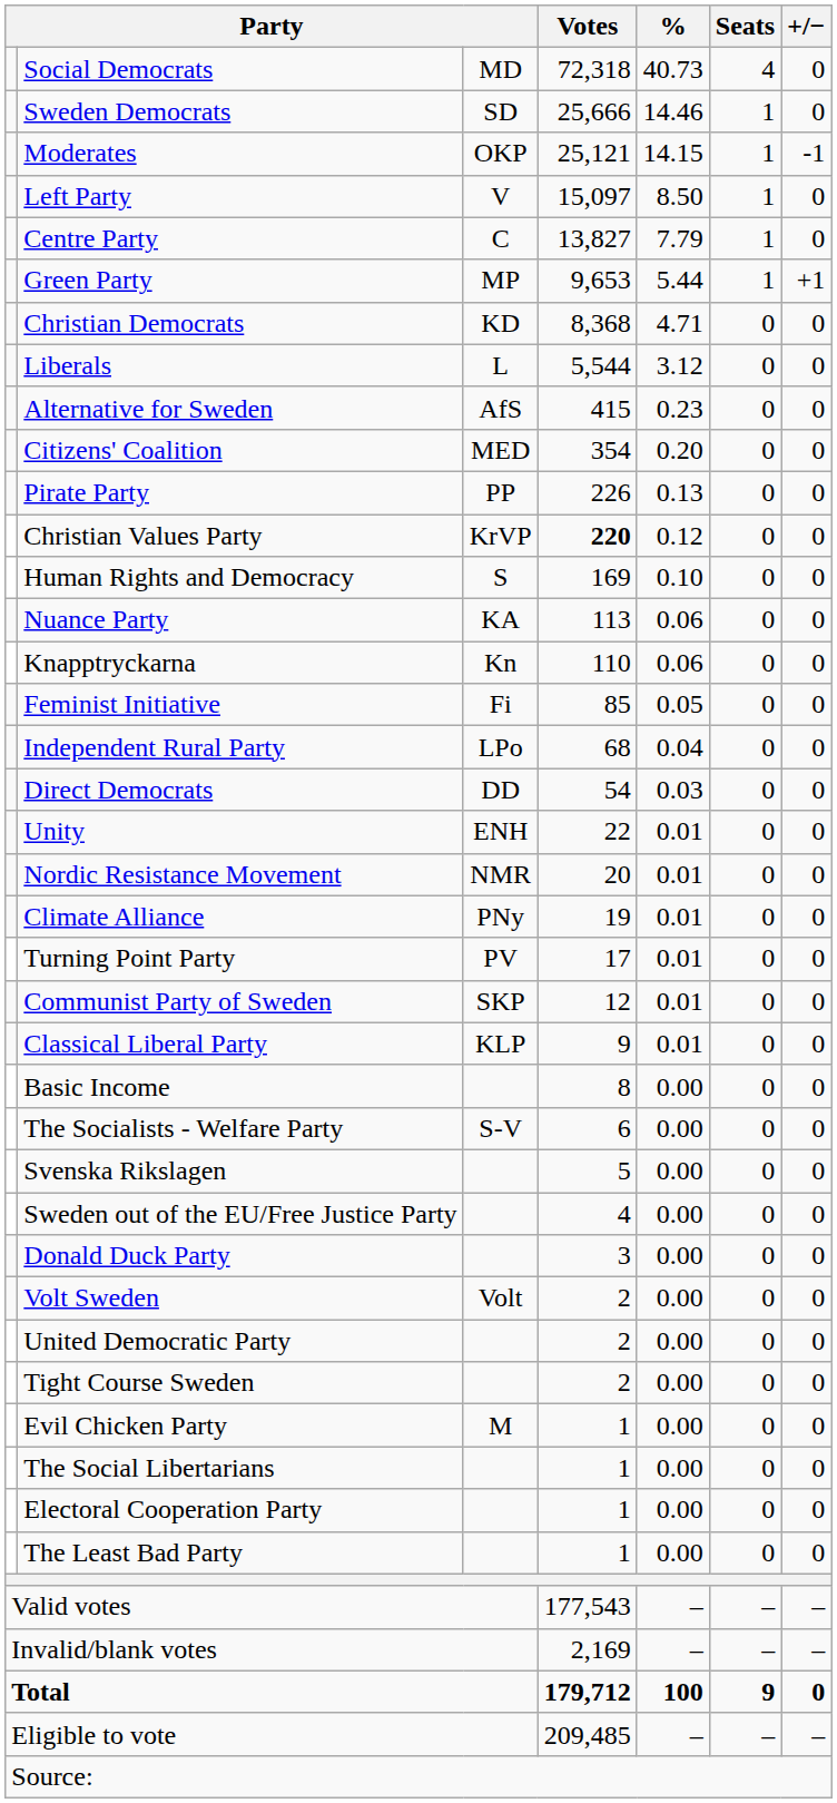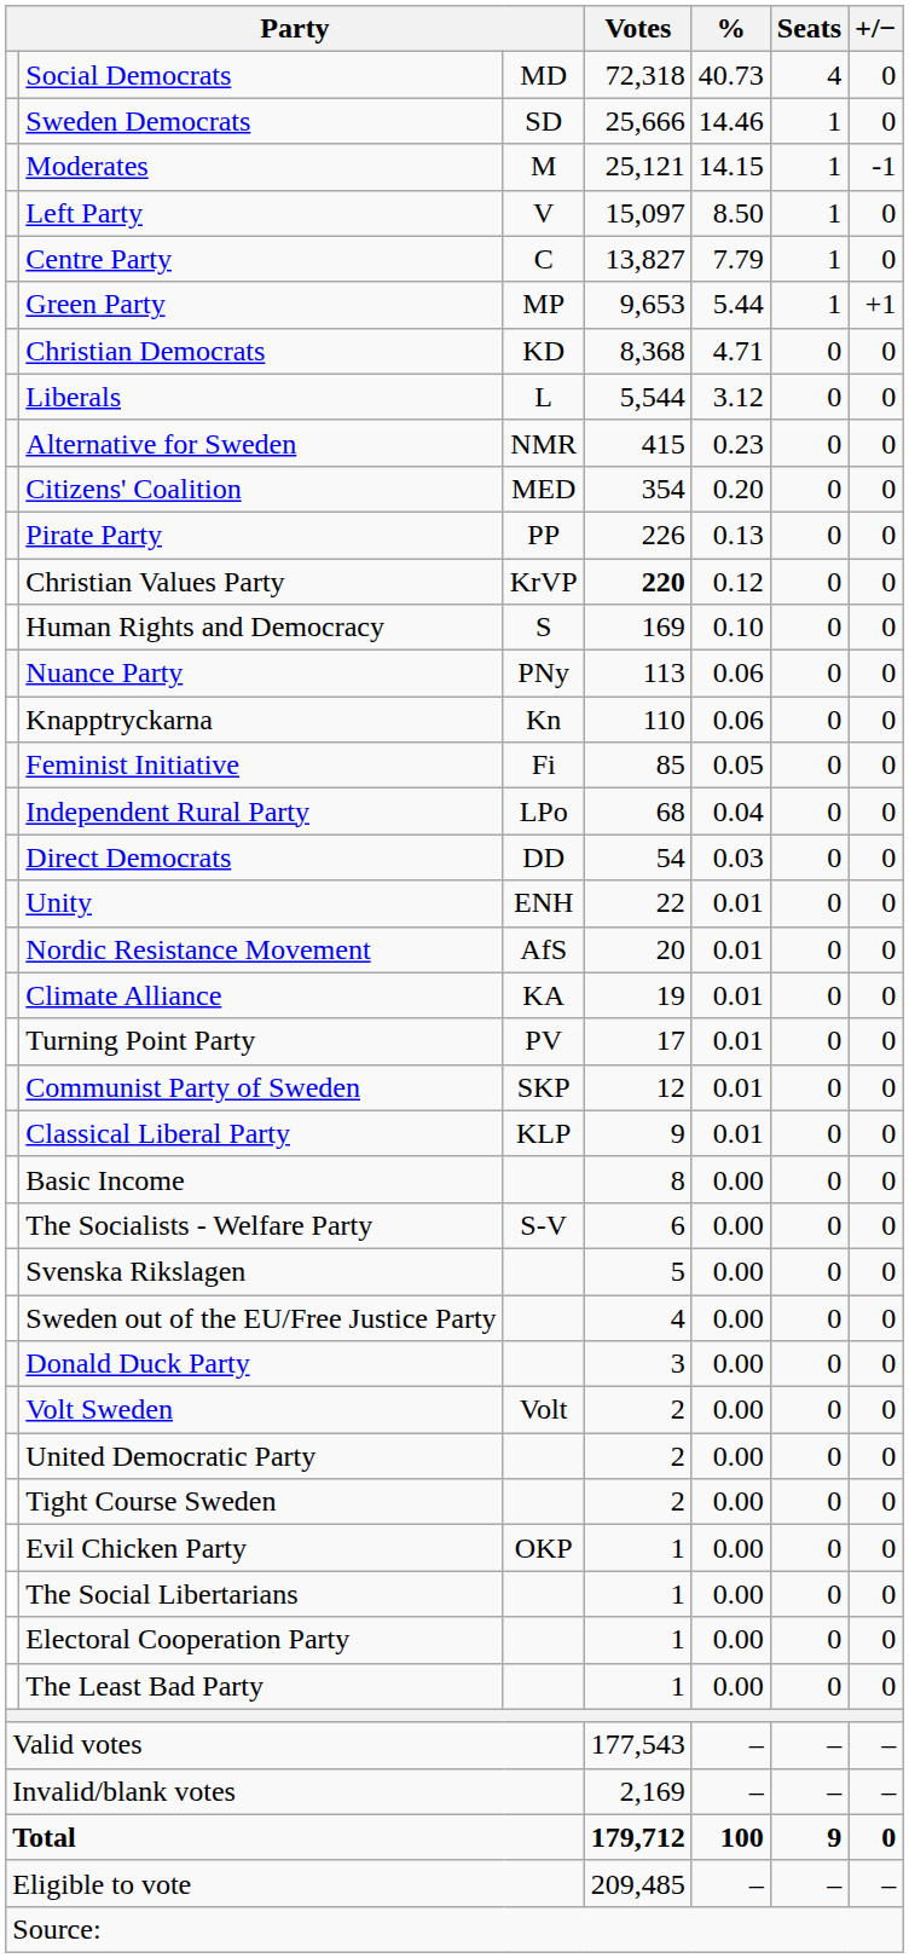 <table class=wikitable style=text-align:right>
 <tr>
 <th colspan=3>Party</th>
 <th>Votes</th>
 <th>%</th>
 <th>Seats</th>
 <th>+/−</th>
 </tr>
 <tr>
 <td bgcolor=></td>
 <td align=left><a href='#'>Social Democrats</a></td>
 <td align=center>MD</td>
 <td>72,318</td>
 <td>40.73</td>
 <td>4</td>
 <td>0</td>
 </tr>
 <tr>
 <td bgcolor=></td>
 <td align=left><a href='#'>Sweden Democrats</a></td>
 <td align=center>SD</td>
 <td>25,666</td>
 <td>14.46</td>
 <td>1</td>
 <td>0</td>
 </tr>
 <tr>
 <td bgcolor=></td>
 <td align=left><a href='#'>Moderates</a></td>
-<td align=center>OKP</td>
+<td align=center>M</td>
 <td>25,121</td>
 <td>14.15</td>
 <td>1</td>
 <td>-1</td>
 </tr>
 <tr>
 <td bgcolor=></td>
 <td align=left><a href='#'>Left Party</a></td>
 <td align=center>V</td>
 <td>15,097</td>
 <td>8.50</td>
 <td>1</td>
 <td>0</td>
 </tr>
 <tr>
 <td bgcolor=></td>
 <td align=left><a href='#'>Centre Party</a></td>
 <td align=center>C</td>
 <td>13,827</td>
 <td>7.79</td>
 <td>1</td>
 <td>0</td>
 </tr>
 <tr>
 <td bgcolor=></td>
 <td align=left><a href='#'>Green Party</a></td>
 <td align=center>MP</td>
 <td>9,653</td>
 <td>5.44</td>
 <td>1</td>
 <td>+1</td>
 </tr>
 <tr>
 <td bgcolor=></td>
 <td align=left><a href='#'>Christian Democrats</a></td>
 <td align=center>KD</td>
 <td>8,368</td>
 <td>4.71</td>
 <td>0</td>
 <td>0</td>
 </tr>
 <tr>
 <td bgcolor=></td>
 <td align=left><a href='#'>Liberals</a></td>
 <td align=center>L</td>
 <td>5,544</td>
 <td>3.12</td>
 <td>0</td>
 <td>0</td>
 </tr>
 <tr>
 <td bgcolor=></td>
 <td align=left><a href='#'>Alternative for Sweden</a></td>
-<td align=center>AfS</td>
+<td align=center>NMR</td>
 <td>415</td>
 <td>0.23</td>
 <td>0</td>
 <td>0</td>
 </tr>
 <tr>
 <td bgcolor=></td>
 <td align=left><a href='#'>Citizens' Coalition</a></td>
 <td align=center>MED</td>
 <td>354</td>
 <td>0.20</td>
 <td>0</td>
 <td>0</td>
 </tr>
 <tr>
 <td bgcolor=></td>
 <td align=left><a href='#'>Pirate Party</a></td>
 <td align=center>PP</td>
 <td>226</td>
 <td>0.13</td>
 <td>0</td>
 <td>0</td>
 </tr>
 <tr>
 <td bgcolor=white></td>
 <td align=left>Christian Values Party</td>
 <td align=center>KrVP</td>
 <td><strong>220</strong></td>
 <td>0.12</td>
 <td>0</td>
 <td>0</td>
 </tr>
 <tr>
 <td bgcolor=white></td>
 <td align=left>Human Rights and Democracy</td>
 <td align=center>S</td>
 <td>169</td>
 <td>0.10</td>
 <td>0</td>
 <td>0</td>
 </tr>
 <tr>
 <td bgcolor=></td>
 <td align=left><a href='#'>Nuance Party</a></td>
-<td align=center>KA</td>
+<td align=center>PNy</td>
 <td>113</td>
 <td>0.06</td>
 <td>0</td>
 <td>0</td>
 </tr>
 <tr>
 <td bgcolor=white></td>
 <td align=left>Knapptryckarna</td>
 <td align=center>Kn</td>
 <td>110</td>
 <td>0.06</td>
 <td>0</td>
 <td>0</td>
 </tr>
 <tr>
 <td bgcolor=></td>
 <td align=left><a href='#'>Feminist Initiative</a></td>
 <td align=center>Fi</td>
 <td>85</td>
 <td>0.05</td>
 <td>0</td>
 <td>0</td>
 </tr>
 <tr>
 <td bgcolor=></td>
 <td align=left><a href='#'>Independent Rural Party</a></td>
 <td align=center>LPo</td>
 <td>68</td>
 <td>0.04</td>
 <td>0</td>
 <td>0</td>
 </tr>
 <tr>
 <td bgcolor=></td>
 <td align=left><a href='#'>Direct Democrats</a></td>
 <td align=center>DD</td>
 <td>54</td>
 <td>0.03</td>
 <td>0</td>
 <td>0</td>
 </tr>
 <tr>
 <td bgcolor=></td>
 <td align=left><a href='#'>Unity</a></td>
 <td align=center>ENH</td>
 <td>22</td>
 <td>0.01</td>
 <td>0</td>
 <td>0</td>
 </tr>
 <tr>
 <td bgcolor=></td>
 <td align=left><a href='#'>Nordic Resistance Movement</a></td>
-<td align=center>NMR</td>
+<td align=center>AfS</td>
 <td>20</td>
 <td>0.01</td>
 <td>0</td>
 <td>0</td>
 </tr>
 <tr>
 <td bgcolor=></td>
 <td align=left><a href='#'>Climate Alliance</a></td>
-<td align=center>PNy</td>
+<td align=center>KA</td>
 <td>19</td>
 <td>0.01</td>
 <td>0</td>
 <td>0</td>
 </tr>
 <tr>
 <td bgcolor=white></td>
 <td align=left>Turning Point Party</td>
 <td align=center>PV</td>
 <td>17</td>
 <td>0.01</td>
 <td>0</td>
 <td>0</td>
 </tr>
 <tr>
 <td bgcolor=></td>
 <td align=left><a href='#'>Communist Party of Sweden</a></td>
 <td align=center>SKP</td>
 <td>12</td>
 <td>0.01</td>
 <td>0</td>
 <td>0</td>
 </tr>
 <tr>
 <td bgcolor=></td>
 <td align=left><a href='#'>Classical Liberal Party</a></td>
 <td align=center>KLP</td>
 <td>9</td>
 <td>0.01</td>
 <td>0</td>
 <td>0</td>
 </tr>
 <tr>
 <td bgcolor=white></td>
 <td align=left>Basic Income</td>
 <td align=center></td>
 <td>8</td>
 <td>0.00</td>
 <td>0</td>
 <td>0</td>
 </tr>
 <tr>
 <td bgcolor=white></td>
 <td align=left>The Socialists - Welfare Party</td>
 <td align=center>S-V</td>
 <td>6</td>
 <td>0.00</td>
 <td>0</td>
 <td>0</td>
 </tr>
 <tr>
 <td bgcolor=white></td>
 <td align=left>Svenska Rikslagen</td>
 <td align=center></td>
 <td>5</td>
 <td>0.00</td>
 <td>0</td>
 <td>0</td>
 </tr>
 <tr>
 <td bgcolor=white></td>
 <td align=left>Sweden out of the EU/Free Justice Party</td>
 <td align=center></td>
 <td>4</td>
 <td>0.00</td>
 <td>0</td>
 <td>0</td>
 </tr>
 <tr>
 <td bgcolor=></td>
 <td align=left><a href='#'>Donald Duck Party</a></td>
 <td align=center></td>
 <td>3</td>
 <td>0.00</td>
 <td>0</td>
 <td>0</td>
 </tr>
 <tr>
 <td bgcolor=></td>
 <td align=left><a href='#'>Volt Sweden</a></td>
 <td align="center">Volt</td>
 <td>2</td>
 <td>0.00</td>
 <td>0</td>
 <td>0</td>
 </tr>
 <tr>
 <td bgcolor=white></td>
 <td align=left>United Democratic Party</td>
 <td align=center></td>
 <td>2</td>
 <td>0.00</td>
 <td>0</td>
 <td>0</td>
 </tr>
 <tr>
 <td bgcolor=white></td>
 <td align=left>Tight Course Sweden</td>
 <td align=center></td>
 <td>2</td>
 <td>0.00</td>
 <td>0</td>
 <td>0</td>
 </tr>
 <tr>
 <td bgcolor=white></td>
 <td align=left>Evil Chicken Party</td>
-<td align=center>M</td>
+<td align=center>OKP</td>
 <td>1</td>
 <td>0.00</td>
 <td>0</td>
 <td>0</td>
 </tr>
 <tr>
 <td bgcolor=white></td>
 <td align=left>The Social Libertarians</td>
 <td align=center></td>
 <td>1</td>
 <td>0.00</td>
 <td>0</td>
 <td>0</td>
 </tr>
 <tr>
 <td bgcolor=white></td>
 <td align=left>Electoral Cooperation Party</td>
 <td align=center></td>
 <td>1</td>
 <td>0.00</td>
 <td>0</td>
 <td>0</td>
 </tr>
 <tr>
 <td bgcolor=white></td>
 <td align=left>The Least Bad Party</td>
 <td align=center></td>
 <td>1</td>
 <td>0.00</td>
 <td>0</td>
 <td>0</td>
 </tr>
 <tr>
 <th colspan=7></th>
 </tr>
 <tr>
 <td align=left colspan=3>Valid votes</td>
 <td>177,543</td>
 <td>–</td>
 <td>–</td>
 <td>–</td>
 </tr>
 <tr>
 <td align=left colspan=3>Invalid/blank votes</td>
 <td>2,169</td>
 <td>–</td>
 <td>–</td>
 <td>–</td>
 </tr>
 <tr>
 <td align=left colspan=3><strong>Total</strong></td>
 <td><strong>179,712</strong></td>
 <td><strong>100</strong></td>
 <td><strong>9</strong></td>
 <td><strong>0</strong></td>
 </tr>
 <tr>
 <td align=left colspan=3>Eligible to vote</td>
 <td>209,485</td>
 <td>–</td>
 <td>–</td>
 <td>–</td>
 </tr>
 <tr>
 <td colspan=7 align=left>Source: </td>
 </tr>
 </table>
